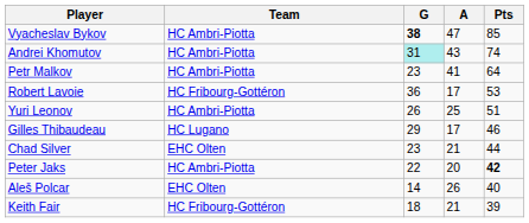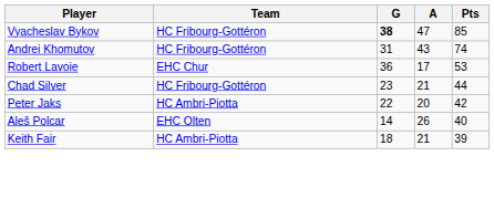 <table class="wikitable">
 <tr>
 <th bgcolor="#DDDDFF" width="20%">Player</th>
 <th bgcolor="#DDDDFF" width="30%">Team</th>
 <th bgcolor="#DDDDFF" width="5%">G</th>
 <th bgcolor="#DDDDFF" width="5%">A</th>
 <th bgcolor="#DDDDFF" width="5%">Pts</th>
 </tr>
 <tr>
 <td><a href='#'>Vyacheslav Bykov</a></td>
-<td><a href='#'>HC Ambri-Piotta</a></td>
+<td><a href='#'>HC Fribourg-Gottéron</a></td>
 <td><strong>38</strong></td>
 <td>47</td>
 <td>85</td>
 </tr>
 <tr>
 <td><a href='#'>Andrei Khomutov</a></td>
-<td><a href='#'>HC Ambri-Piotta</a></td>
-<td style="background: paleturquoise;">31</td>
+<td><a href='#'>HC Fribourg-Gottéron</a></td>
+<td>31</td>
 <td>43</td>
 <td>74</td>
 </tr>
 <tr>
-<td><a href='#'>Petr Malkov</a></td>
-<td><a href='#'>HC Ambri-Piotta</a></td>
-<td>23</td>
-<td>41</td>
-<td>64</td>
-</tr>
-<tr>
 <td><a href='#'>Robert Lavoie</a></td>
-<td><a href='#'>HC Fribourg-Gottéron</a></td>
+<td><a href='#'>EHC Chur</a></td>
 <td>36</td>
 <td>17</td>
 <td>53</td>
 </tr>
 <tr>
-<td><a href='#'>Yuri Leonov</a></td>
-<td><a href='#'>HC Ambri-Piotta</a></td>
-<td>26</td>
-<td>25</td>
-<td>51</td>
-</tr>
-<tr>
-<td><a href='#'>Gilles Thibaudeau</a></td>
-<td><a href='#'>HC Lugano</a></td>
-<td>29</td>
-<td>17</td>
-<td>46</td>
-</tr>
-<tr>
 <td><a href='#'>Chad Silver</a></td>
-<td><a href='#'>EHC Olten</a></td>
+<td><a href='#'>HC Fribourg-Gottéron</a></td>
 <td>23</td>
 <td>21</td>
 <td>44</td>
 </tr>
 <tr>
 <td><a href='#'>Peter Jaks</a></td>
 <td><a href='#'>HC Ambri-Piotta</a></td>
 <td>22</td>
 <td>20</td>
-<td><strong>42</strong></td>
+<td>42</td>
 </tr>
 <tr>
 <td><a href='#'>Aleš Polcar</a></td>
 <td><a href='#'>EHC Olten</a></td>
 <td>14</td>
 <td>26</td>
 <td>40</td>
 </tr>
 <tr>
 <td><a href='#'>Keith Fair</a></td>
-<td><a href='#'>HC Fribourg-Gottéron</a></td>
+<td><a href='#'>HC Ambri-Piotta</a></td>
 <td>18</td>
 <td>21</td>
 <td>39</td>
 </tr>
 </table>
